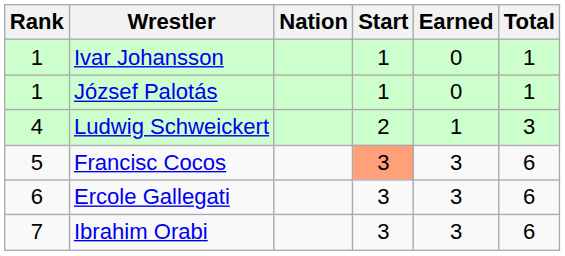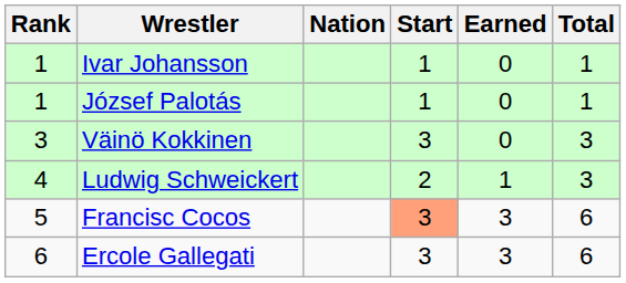 <table class="wikitable sortable" style="text-align:center;">
 <tr>
 <th>Rank</th>
 <th>Wrestler</th>
 <th>Nation</th>
 <th>Start</th>
 <th>Earned</th>
 <th>Total</th>
 </tr>
 <tr style="background:#cfc;">
 <td>1</td>
 <td align=left><a href='#'>Ivar Johansson</a></td>
 <td align=left></td>
 <td>1</td>
 <td>0</td>
 <td>1</td>
 </tr>
 <tr style="background:#cfc;">
 <td>1</td>
 <td align=left><a href='#'>József Palotás</a></td>
 <td align=left></td>
 <td>1</td>
 <td>0</td>
 <td>1</td>
 </tr>
 <tr style="background:#cfc;">
+<td>3</td>
+<td align=left><a href='#'>Väinö Kokkinen</a></td>
+<td align=left></td>
+<td>3</td>
+<td>0</td>
+<td>3</td>
+</tr>
+<tr style="background:#cfc;">
 <td>4</td>
 <td align=left><a href='#'>Ludwig Schweickert</a></td>
 <td align=left></td>
 <td>2</td>
 <td>1</td>
 <td>3</td>
 </tr>
 <tr>
 <td>5</td>
 <td align=left><a href='#'>Francisc Cocos</a></td>
 <td align=left></td>
 <td style="background: lightsalmon;">3</td>
 <td>3</td>
 <td>6</td>
 </tr>
 <tr>
 <td>6</td>
 <td align=left><a href='#'>Ercole Gallegati</a></td>
 <td align=left></td>
 <td>3</td>
 <td>3</td>
 <td>6</td>
 </tr>
-<tr>
-<td>7</td>
-<td align=left><a href='#'>Ibrahim Orabi</a></td>
-<td align=left></td>
-<td>3</td>
-<td>3</td>
-<td>6</td>
-</tr>
 </table>
